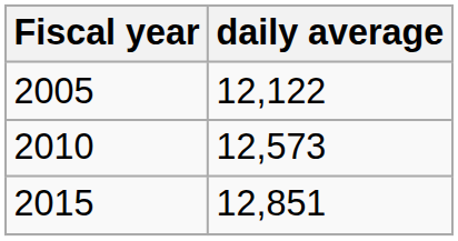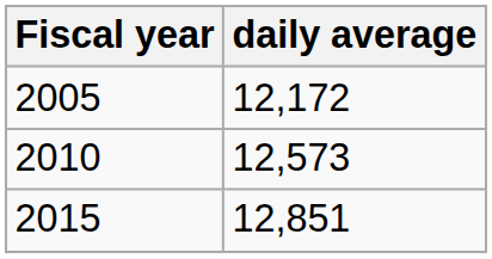 <table class="wikitable">
 <tr>
 <th>Fiscal year</th>
 <th>daily average</th>
 </tr>
 <tr>
 <td>2005</td>
-<td>12,122</td>
+<td>12,172</td>
 </tr>
 <tr>
 <td>2010</td>
 <td>12,573</td>
 </tr>
 <tr>
 <td>2015</td>
 <td>12,851</td>
 </tr>
 <tr>
 </tr>
 </table>
